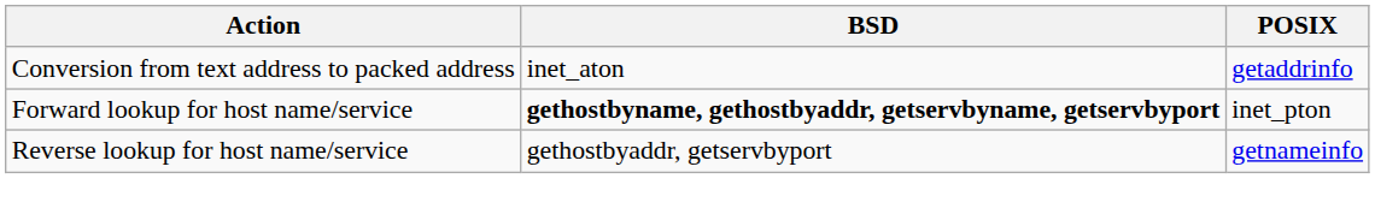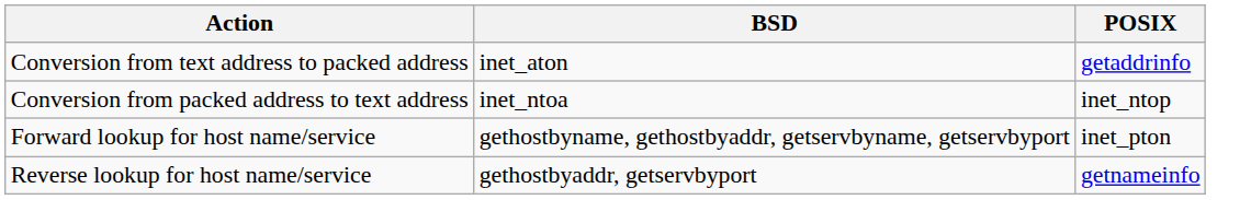 <table class="wikitable">
 <tr>
 <th>Action</th>
 <th>BSD</th>
 <th>POSIX</th>
 </tr>
 <tr>
 <td>Conversion from text address to packed address</td>
 <td>inet_aton</td>
 <td><a href='#'>getaddrinfo</a></td>
 </tr>
 <tr>
+<td>Conversion from packed address to text address</td>
+<td>inet_ntoa</td>
+<td>inet_ntop</td>
+</tr>
+<tr>
 <td>Forward lookup for host name/service</td>
-<td><strong>gethostbyname, gethostbyaddr, getservbyname, getservbyport</strong></td>
+<td>gethostbyname, gethostbyaddr, getservbyname, getservbyport</td>
 <td>inet_pton</td>
 </tr>
 <tr>
 <td>Reverse lookup for host name/service</td>
 <td>gethostbyaddr, getservbyport</td>
 <td><a href='#'>getnameinfo</a></td>
 </tr>
 </table>
